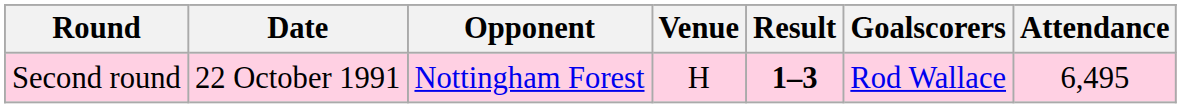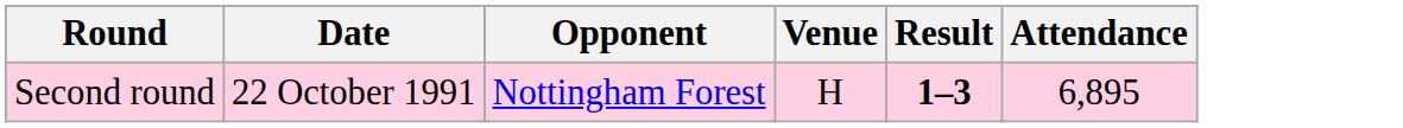 <table class="wikitable" style="text-align:center;">
 <tr>
 <th>Round</th>
 <th>Date</th>
 <th>Opponent</th>
 <th>Venue</th>
 <th>Result</th>
-<th>Goalscorers</th>
 <th>Attendance</th>
 </tr>
 <tr style="background-color: #ffd0e3;">
 <td>Second round</td>
 <td>22 October 1991</td>
 <td><a href='#'>Nottingham Forest</a></td>
 <td>H</td>
 <td><strong>1–3</strong></td>
-<td><a href='#'>Rod Wallace</a></td>
-<td>6,495</td>
+<td>6,895</td>
 </tr>
 </table>
